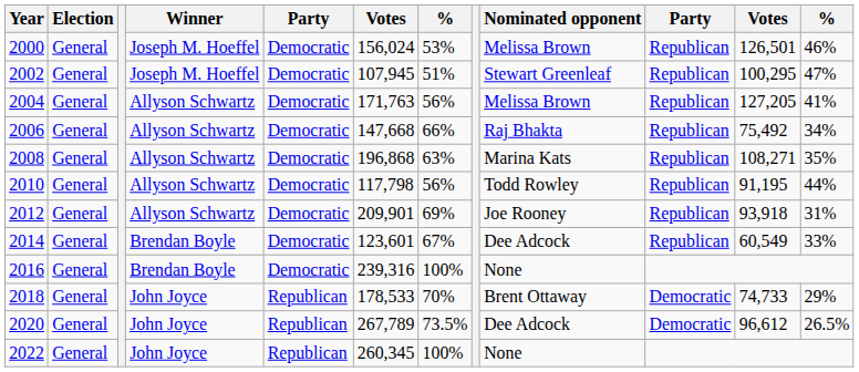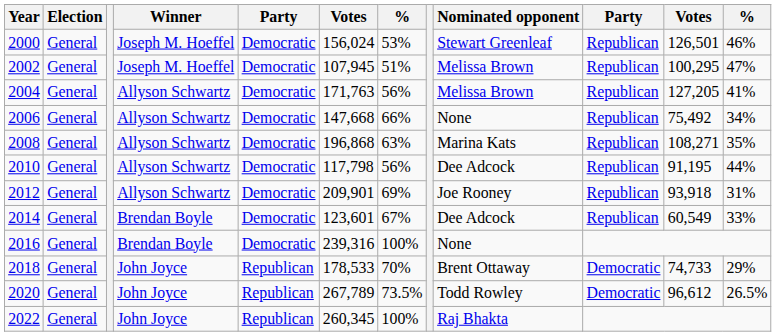 <table class=wikitable>
 <tr>
 <th>Year</th>
 <th>Election</th>
 <th rowspan="100"></th>
 <th>Winner</th>
 <th>Party</th>
 <th>Votes</th>
 <th>%</th>
 <th rowspan="100"></th>
 <th>Nominated opponent</th>
 <th>Party</th>
 <th>Votes</th>
 <th>%</th>
 </tr>
 <tr>
 <td><a href='#'>2000</a></td>
 <td><a href='#'>General</a></td>
 <td><a href='#'>Joseph M. Hoeffel</a></td>
 <td><a href='#'>Democratic</a></td>
 <td>156,024</td>
 <td>53%</td>
-<td><a href='#'>Melissa Brown</a></td>
+<td><a href='#'>Stewart Greenleaf</a></td>
 <td><a href='#'>Republican</a></td>
 <td>126,501</td>
 <td>46%</td>
 </tr>
 <tr>
 <td><a href='#'>2002</a></td>
 <td><a href='#'>General</a></td>
 <td><a href='#'>Joseph M. Hoeffel</a></td>
 <td><a href='#'>Democratic</a></td>
 <td>107,945</td>
 <td>51%</td>
-<td><a href='#'>Stewart Greenleaf</a></td>
+<td><a href='#'>Melissa Brown</a></td>
 <td><a href='#'>Republican</a></td>
 <td>100,295</td>
 <td>47%</td>
 </tr>
 <tr>
 <td><a href='#'>2004</a></td>
 <td><a href='#'>General</a></td>
 <td><a href='#'>Allyson Schwartz</a></td>
 <td><a href='#'>Democratic</a></td>
 <td>171,763</td>
 <td>56%</td>
 <td><a href='#'>Melissa Brown</a></td>
 <td><a href='#'>Republican</a></td>
 <td>127,205</td>
 <td>41%</td>
 </tr>
 <tr>
 <td><a href='#'>2006</a></td>
 <td><a href='#'>General</a></td>
 <td><a href='#'>Allyson Schwartz</a></td>
 <td><a href='#'>Democratic</a></td>
 <td>147,668</td>
 <td>66%</td>
-<td><a href='#'>Raj Bhakta</a></td>
+<td>None</td>
 <td><a href='#'>Republican</a></td>
 <td>75,492</td>
 <td>34%</td>
 </tr>
 <tr>
 <td><a href='#'>2008</a></td>
 <td><a href='#'>General</a></td>
 <td><a href='#'>Allyson Schwartz</a></td>
 <td><a href='#'>Democratic</a></td>
 <td>196,868</td>
 <td>63%</td>
 <td>Marina Kats</td>
 <td><a href='#'>Republican</a></td>
 <td>108,271</td>
 <td>35%</td>
 </tr>
 <tr>
 <td><a href='#'>2010</a></td>
 <td><a href='#'>General</a></td>
 <td><a href='#'>Allyson Schwartz</a></td>
 <td><a href='#'>Democratic</a></td>
 <td>117,798</td>
 <td>56%</td>
-<td>Todd Rowley</td>
+<td>Dee Adcock</td>
 <td><a href='#'>Republican</a></td>
 <td>91,195</td>
 <td>44%</td>
 </tr>
 <tr>
 <td><a href='#'>2012</a></td>
 <td><a href='#'>General</a></td>
 <td><a href='#'>Allyson Schwartz</a></td>
 <td><a href='#'>Democratic</a></td>
 <td>209,901</td>
 <td>69%</td>
 <td>Joe Rooney</td>
 <td><a href='#'>Republican</a></td>
 <td>93,918</td>
 <td>31%</td>
 </tr>
 <tr>
 <td><a href='#'>2014</a></td>
 <td><a href='#'>General</a></td>
 <td><a href='#'>Brendan Boyle</a></td>
 <td><a href='#'>Democratic</a></td>
 <td>123,601</td>
 <td>67%</td>
 <td>Dee Adcock</td>
 <td><a href='#'>Republican</a></td>
 <td>60,549</td>
 <td>33%</td>
 </tr>
 <tr>
 <td><a href='#'>2016</a></td>
 <td><a href='#'>General</a></td>
 <td><a href='#'>Brendan Boyle</a></td>
 <td><a href='#'>Democratic</a></td>
 <td>239,316</td>
 <td>100%</td>
 <td>None</td>
 </tr>
 <tr>
 <td><a href='#'>2018</a></td>
 <td><a href='#'>General</a></td>
 <td><a href='#'>John Joyce</a></td>
 <td><a href='#'>Republican</a></td>
 <td>178,533</td>
 <td>70%</td>
 <td>Brent Ottaway</td>
 <td><a href='#'>Democratic</a></td>
 <td>74,733</td>
 <td>29%</td>
 </tr>
 <tr>
 <td><a href='#'>2020</a></td>
 <td><a href='#'>General</a></td>
 <td><a href='#'>John Joyce</a></td>
 <td><a href='#'>Republican</a></td>
 <td>267,789</td>
 <td>73.5%</td>
-<td>Dee Adcock</td>
+<td>Todd Rowley</td>
 <td><a href='#'>Democratic</a></td>
 <td>96,612</td>
 <td>26.5%</td>
 </tr>
 <tr>
 <td><a href='#'>2022</a></td>
 <td><a href='#'>General</a></td>
 <td><a href='#'>John Joyce</a></td>
 <td><a href='#'>Republican</a></td>
 <td>260,345</td>
 <td>100%</td>
-<td>None</td>
+<td><a href='#'>Raj Bhakta</a></td>
 </tr>
 </table>
